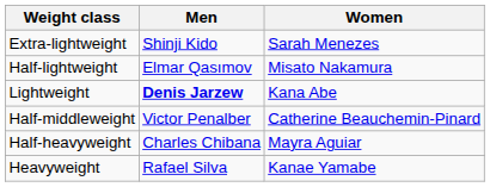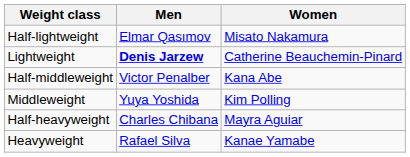 <table class="wikitable">
 <tr>
 <th><strong>Weight class</strong></th>
 <th><strong>Men</strong></th>
 <th>Women</th>
-</tr>
-<tr>
-<td>Extra-lightweight</td>
-<td><a href='#'>Shinji Kido</a></td>
-<td><a href='#'>Sarah Menezes</a></td>
 </tr>
 <tr>
 <td>Half-lightweight</td>
 <td><a href='#'>Elmar Qasımov</a></td>
 <td><a href='#'>Misato Nakamura</a></td>
 </tr>
 <tr>
 <td>Lightweight</td>
 <td><strong><a href='#'>Denis Jarzew</a></strong></td>
-<td><a href='#'>Kana Abe</a></td>
+<td><a href='#'>Catherine Beauchemin-Pinard</a></td>
 </tr>
 <tr>
 <td>Half-middleweight</td>
 <td><a href='#'>Victor Penalber</a></td>
-<td><a href='#'>Catherine Beauchemin-Pinard</a></td>
+<td><a href='#'>Kana Abe</a></td>
+</tr>
+<tr>
+<td>Middleweight</td>
+<td><a href='#'>Yuya Yoshida</a></td>
+<td><a href='#'>Kim Polling</a></td>
 </tr>
 <tr>
 <td>Half-heavyweight</td>
 <td><a href='#'>Charles Chibana</a></td>
 <td><a href='#'>Mayra Aguiar</a></td>
 </tr>
 <tr>
 <td>Heavyweight</td>
 <td><a href='#'>Rafael Silva</a></td>
 <td><a href='#'>Kanae Yamabe</a></td>
 </tr>
 </table>
